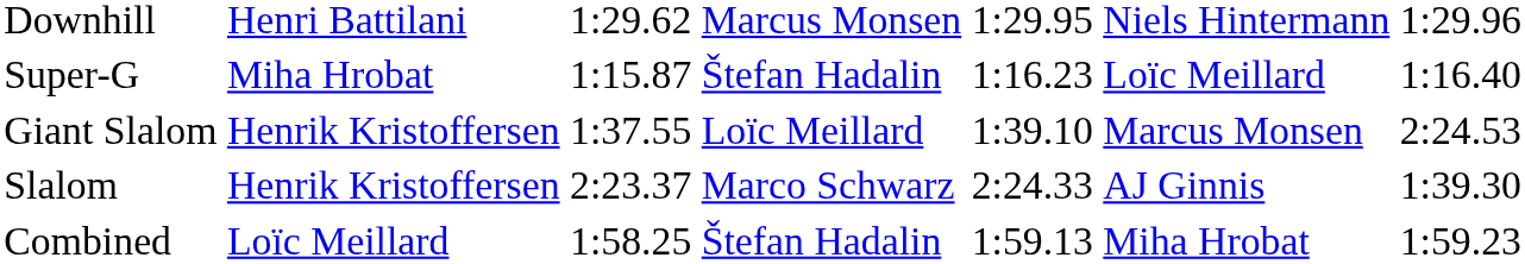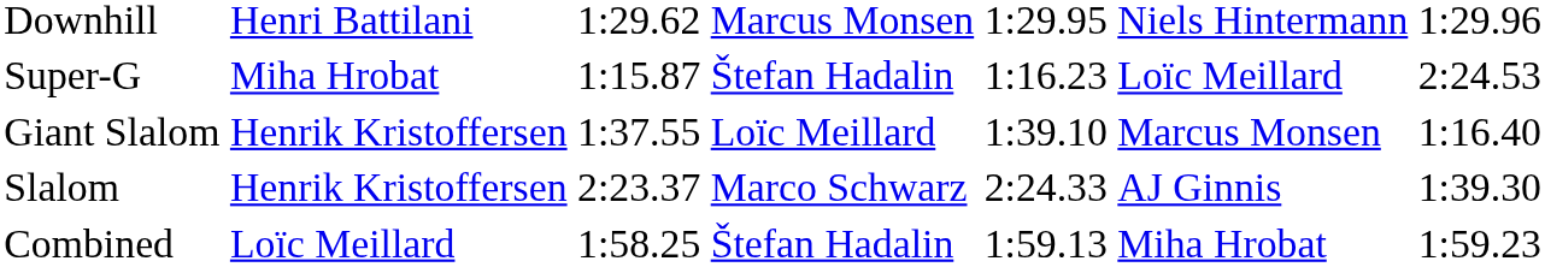 <table>
 <tr>
 <td>Downhill</td>
 <td><a href='#'>Henri Battilani</a><br></td>
 <td>1:29.62</td>
 <td><a href='#'>Marcus Monsen</a><br></td>
 <td>1:29.95</td>
 <td><a href='#'>Niels Hintermann</a><br></td>
 <td>1:29.96</td>
 </tr>
 <tr>
 <td>Super-G</td>
 <td><a href='#'>Miha Hrobat</a><br></td>
 <td>1:15.87</td>
 <td><a href='#'>Štefan Hadalin</a><br></td>
 <td>1:16.23</td>
 <td><a href='#'>Loïc Meillard</a><br></td>
-<td>1:16.40</td>
+<td>2:24.53</td>
 </tr>
 <tr>
 <td>Giant Slalom</td>
 <td><a href='#'>Henrik Kristoffersen</a><br></td>
 <td>1:37.55</td>
 <td><a href='#'>Loïc Meillard</a><br></td>
 <td>1:39.10</td>
 <td><a href='#'>Marcus Monsen</a><br></td>
-<td>2:24.53</td>
+<td>1:16.40</td>
 </tr>
 <tr>
 <td>Slalom</td>
 <td><a href='#'>Henrik Kristoffersen</a><br></td>
 <td>2:23.37</td>
 <td><a href='#'>Marco Schwarz</a><br></td>
 <td>2:24.33</td>
 <td><a href='#'>AJ Ginnis</a><br></td>
 <td>1:39.30</td>
 </tr>
 <tr>
 <td>Combined</td>
 <td><a href='#'>Loïc Meillard</a><br></td>
 <td>1:58.25</td>
 <td><a href='#'>Štefan Hadalin</a><br></td>
 <td>1:59.13</td>
 <td><a href='#'>Miha Hrobat</a><br></td>
 <td>1:59.23</td>
 </tr>
 </table>
